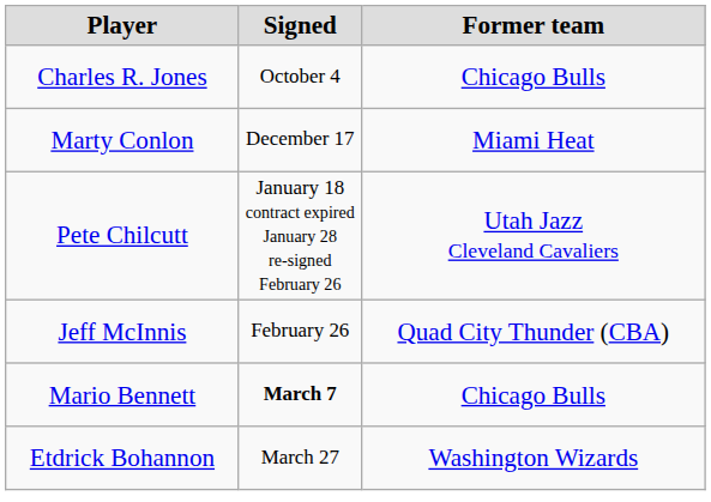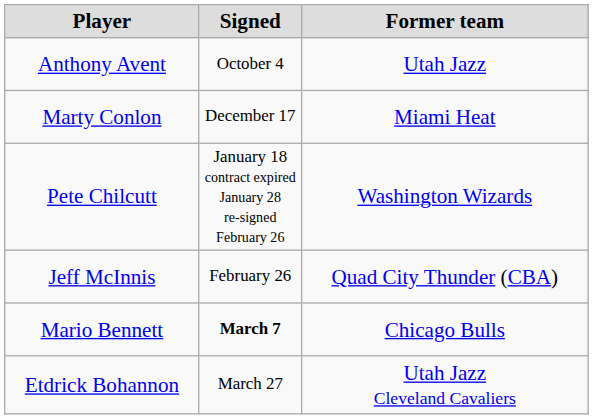 <table class="wikitable" style="text-align: center">
 <tr align="center" bgcolor="#dddddd">
 <td style="width:140px"><strong>Player</strong></td>
 <td style="width:70px"><strong>Signed</strong></td>
 <td style="width:210px"><strong>Former team</strong></td>
 </tr>
 <tr style="height:40px">
-<td><a href='#'>Charles R. Jones</a></td>
+<td><a href='#'>Anthony Avent</a></td>
 <td style="font-size: 80%">October 4</td>
-<td><a href='#'>Chicago Bulls</a></td>
+<td><a href='#'>Utah Jazz</a></td>
 </tr>
 <tr style="height:40px">
 <td><a href='#'>Marty Conlon</a></td>
 <td style="font-size: 80%">December 17</td>
 <td><a href='#'>Miami Heat</a></td>
 </tr>
 <tr style="height:40px">
 <td><a href='#'>Pete Chilcutt</a></td>
 <td style="font-size: 80%">January 18 <br><small>contract expired January 28 <br>re-signed February 26</small></td>
-<td><a href='#'>Utah Jazz</a> <br><small><a href='#'>Cleveland Cavaliers</a></small></td>
+<td><a href='#'>Washington Wizards</a></td>
 </tr>
 <tr style="height:40px">
 <td><a href='#'>Jeff McInnis</a></td>
 <td style="font-size: 80%">February 26</td>
 <td><a href='#'>Quad City Thunder</a> (<a href='#'>CBA</a>)</td>
 </tr>
 <tr style="height:40px">
 <td><a href='#'>Mario Bennett</a></td>
 <td style="font-size: 80%"><strong>March 7</strong></td>
 <td><a href='#'>Chicago Bulls</a></td>
 </tr>
 <tr style="height:40px">
 <td><a href='#'>Etdrick Bohannon</a></td>
 <td style="font-size: 80%">March 27</td>
-<td><a href='#'>Washington Wizards</a></td>
+<td><a href='#'>Utah Jazz</a> <br><small><a href='#'>Cleveland Cavaliers</a></small></td>
 </tr>
 </table>
